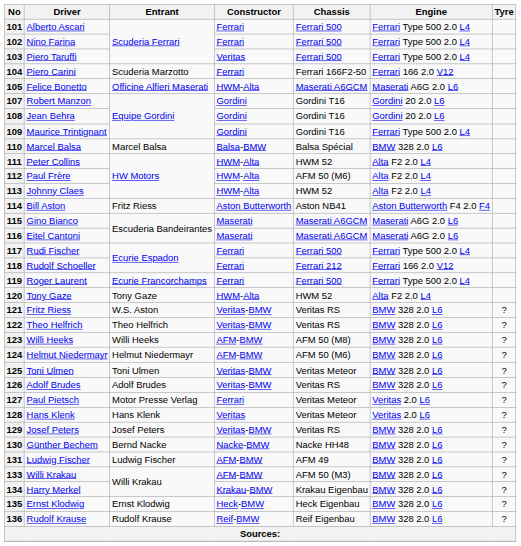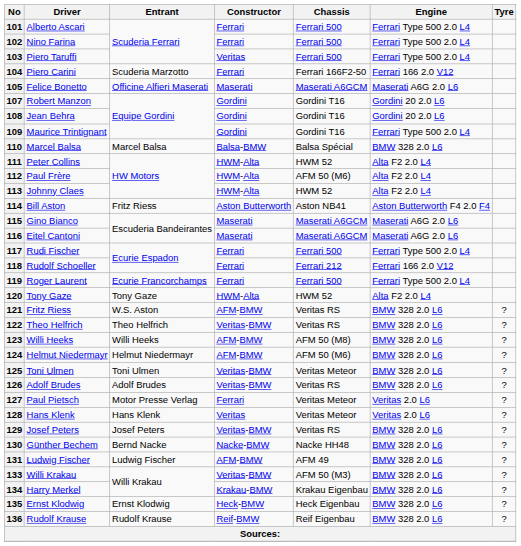 <table class="wikitable sortable" style="font-size: 95%;">
 <tr>
 <th>No</th>
 <th>Driver</th>
 <th>Entrant</th>
 <th>Constructor</th>
 <th>Chassis</th>
 <th>Engine</th>
 <th>Tyre</th>
 </tr>
 <tr>
 <th>101</th>
 <td> <a href='#'>Alberto Ascari</a></td>
 <td rowspan=3><a href='#'>Scuderia Ferrari</a></td>
 <td><a href='#'>Ferrari</a></td>
 <td><a href='#'>Ferrari 500</a></td>
 <td><a href='#'>Ferrari</a> Type 500 2.0 <a href='#'>L4</a></td>
 <td align="center"></td>
 </tr>
 <tr>
 <th>102</th>
 <td> <a href='#'>Nino Farina</a></td>
 <td><a href='#'>Ferrari</a></td>
 <td><a href='#'>Ferrari 500</a></td>
 <td><a href='#'>Ferrari</a> Type 500 2.0 <a href='#'>L4</a></td>
 <td align="center"></td>
 </tr>
 <tr>
 <th>103</th>
 <td> <a href='#'>Piero Taruffi</a></td>
 <td><a href='#'>Veritas</a></td>
 <td><a href='#'>Ferrari 500</a></td>
 <td><a href='#'>Ferrari</a> Type 500 2.0 <a href='#'>L4</a></td>
 <td align="center"></td>
 </tr>
 <tr>
 <th>104</th>
 <td> <a href='#'>Piero Carini</a></td>
 <td>Scuderia Marzotto</td>
 <td><a href='#'>Ferrari</a></td>
 <td>Ferrari 166F2-50</td>
 <td><a href='#'>Ferrari</a> 166 2.0 <a href='#'>V12</a></td>
 <td align="center"></td>
 </tr>
 <tr>
 <th>105</th>
 <td> <a href='#'>Felice Bonetto</a></td>
 <td><a href='#'>Officine Alfieri Maserati</a></td>
-<td><a href='#'>HWM</a>-<a href='#'>Alta</a></td>
+<td><a href='#'>Maserati</a></td>
 <td><a href='#'>Maserati A6GCM</a></td>
 <td><a href='#'>Maserati</a> A6G 2.0 <a href='#'>L6</a></td>
 <td align="center"></td>
 </tr>
 <tr>
 <th>107</th>
 <td> <a href='#'>Robert Manzon</a></td>
 <td rowspan=3><a href='#'>Equipe Gordini</a></td>
 <td><a href='#'>Gordini</a></td>
 <td>Gordini T16</td>
 <td><a href='#'>Gordini</a> 20 2.0 <a href='#'>L6</a></td>
 <td align="center"></td>
 </tr>
 <tr>
 <th>108</th>
 <td> <a href='#'>Jean Behra</a></td>
 <td><a href='#'>Gordini</a></td>
 <td>Gordini T16</td>
 <td><a href='#'>Gordini</a> 20 2.0 <a href='#'>L6</a></td>
 <td align="center"></td>
 </tr>
 <tr>
 <th>109</th>
 <td> <a href='#'>Maurice Trintignant</a></td>
 <td><a href='#'>Gordini</a></td>
 <td>Gordini T16</td>
 <td><a href='#'>Ferrari</a> Type 500 2.0 <a href='#'>L4</a></td>
 <td align="center"></td>
 </tr>
 <tr>
 <th>110</th>
 <td> <a href='#'>Marcel Balsa</a></td>
 <td>Marcel Balsa</td>
 <td><a href='#'>Balsa</a>-<a href='#'>BMW</a></td>
 <td>Balsa Spécial</td>
 <td><a href='#'>BMW</a> 328 2.0 <a href='#'>L6</a></td>
 <td align="center"></td>
 </tr>
 <tr>
 <th>111</th>
 <td> <a href='#'>Peter Collins</a></td>
 <td rowspan=3><a href='#'>HW Motors</a></td>
 <td><a href='#'>HWM</a>-<a href='#'>Alta</a></td>
 <td>HWM 52</td>
 <td><a href='#'>Alta</a> F2 2.0 <a href='#'>L4</a></td>
 <td align="center"></td>
 </tr>
 <tr>
 <th>112</th>
 <td> <a href='#'>Paul Frère</a></td>
 <td><a href='#'>HWM</a>-<a href='#'>Alta</a></td>
 <td>AFM 50 (M6)</td>
 <td><a href='#'>Alta</a> F2 2.0 <a href='#'>L4</a></td>
 <td align="center"></td>
 </tr>
 <tr>
 <th>113</th>
 <td> <a href='#'>Johnny Claes</a></td>
 <td><a href='#'>HWM</a>-<a href='#'>Alta</a></td>
 <td>HWM 52</td>
 <td><a href='#'>Alta</a> F2 2.0 <a href='#'>L4</a></td>
 <td align="center"></td>
 </tr>
 <tr>
 <th>114</th>
 <td> <a href='#'>Bill Aston</a></td>
 <td>Fritz Riess</td>
 <td><a href='#'>Aston Butterworth</a></td>
 <td>Aston NB41</td>
 <td><a href='#'>Aston Butterworth</a> F4 2.0 <a href='#'>F4</a></td>
 <td align="center"></td>
 </tr>
 <tr>
 <th>115</th>
 <td> <a href='#'>Gino Bianco</a></td>
 <td rowspan=2>Escuderia Bandeirantes</td>
 <td><a href='#'>Maserati</a></td>
 <td><a href='#'>Maserati A6GCM</a></td>
 <td><a href='#'>Maserati</a> A6G 2.0 <a href='#'>L6</a></td>
 <td align="center"></td>
 </tr>
 <tr>
 <th>116</th>
 <td> <a href='#'>Eitel Cantoni</a></td>
 <td><a href='#'>Maserati</a></td>
 <td><a href='#'>Maserati A6GCM</a></td>
 <td><a href='#'>Maserati</a> A6G 2.0 <a href='#'>L6</a></td>
 <td align="center"></td>
 </tr>
 <tr>
 <th>117</th>
 <td> <a href='#'>Rudi Fischer</a></td>
 <td rowspan=2><a href='#'>Ecurie Espadon</a></td>
 <td><a href='#'>Ferrari</a></td>
 <td><a href='#'>Ferrari 500</a></td>
 <td><a href='#'>Ferrari</a> Type 500 2.0 <a href='#'>L4</a></td>
 <td align="center"></td>
 </tr>
 <tr>
 <th>118</th>
 <td> <a href='#'>Rudolf Schoeller</a></td>
 <td><a href='#'>Ferrari</a></td>
 <td><a href='#'>Ferrari 212</a></td>
 <td><a href='#'>Ferrari</a> 166 2.0 <a href='#'>V12</a></td>
 <td align="center"></td>
 </tr>
 <tr>
 <th>119</th>
 <td> <a href='#'>Roger Laurent</a></td>
 <td><a href='#'>Ecurie Francorchamps</a></td>
 <td><a href='#'>Ferrari</a></td>
 <td><a href='#'>Ferrari 500</a></td>
 <td><a href='#'>Ferrari</a> Type 500 2.0 <a href='#'>L4</a></td>
 <td align="center"></td>
 </tr>
 <tr>
 <th>120</th>
 <td> <a href='#'>Tony Gaze</a></td>
 <td>Tony Gaze</td>
 <td><a href='#'>HWM</a>-<a href='#'>Alta</a></td>
 <td>HWM 52</td>
 <td><a href='#'>Alta</a> F2 2.0 <a href='#'>L4</a></td>
 <td align="center"></td>
 </tr>
 <tr>
 <th>121</th>
 <td> <a href='#'>Fritz Riess</a></td>
 <td>W.S. Aston</td>
-<td><a href='#'>Veritas</a>-<a href='#'>BMW</a></td>
+<td><a href='#'>AFM</a>-<a href='#'>BMW</a></td>
 <td>Veritas RS</td>
 <td><a href='#'>BMW</a> 328 2.0 <a href='#'>L6</a></td>
 <td align="center">?</td>
 </tr>
 <tr>
 <th>122</th>
 <td> <a href='#'>Theo Helfrich</a></td>
 <td>Theo Helfrich</td>
 <td><a href='#'>Veritas</a>-<a href='#'>BMW</a></td>
 <td>Veritas RS</td>
 <td><a href='#'>BMW</a> 328 2.0 <a href='#'>L6</a></td>
 <td align="center">?</td>
 </tr>
 <tr>
 <th>123</th>
 <td> <a href='#'>Willi Heeks</a></td>
 <td>Willi Heeks</td>
 <td><a href='#'>AFM</a>-<a href='#'>BMW</a></td>
 <td>AFM 50 (M8)</td>
 <td><a href='#'>BMW</a> 328 2.0 <a href='#'>L6</a></td>
 <td align="center">?</td>
 </tr>
 <tr>
 <th>124</th>
 <td> <a href='#'>Helmut Niedermayr</a></td>
 <td>Helmut Niedermayr</td>
 <td><a href='#'>AFM</a>-<a href='#'>BMW</a></td>
 <td>AFM 50 (M6)</td>
 <td><a href='#'>BMW</a> 328 2.0 <a href='#'>L6</a></td>
 <td align="center">?</td>
 </tr>
 <tr>
 <th>125</th>
 <td> <a href='#'>Toni Ulmen</a></td>
 <td>Toni Ulmen</td>
 <td><a href='#'>Veritas</a>-<a href='#'>BMW</a></td>
 <td>Veritas Meteor</td>
 <td><a href='#'>BMW</a> 328 2.0 <a href='#'>L6</a></td>
 <td align="center">?</td>
 </tr>
 <tr>
 <th>126</th>
 <td> <a href='#'>Adolf Brudes</a></td>
 <td>Adolf Brudes</td>
 <td><a href='#'>Veritas</a>-<a href='#'>BMW</a></td>
 <td>Veritas RS</td>
 <td><a href='#'>BMW</a> 328 2.0 <a href='#'>L6</a></td>
 <td align="center">?</td>
 </tr>
 <tr>
 <th>127</th>
 <td> <a href='#'>Paul Pietsch</a></td>
 <td>Motor Presse Verlag</td>
 <td><a href='#'>Ferrari</a></td>
 <td>Veritas Meteor</td>
 <td><a href='#'>Veritas</a> 2.0 <a href='#'>L6</a></td>
 <td align="center">?</td>
 </tr>
 <tr>
 <th>128</th>
 <td> <a href='#'>Hans Klenk</a></td>
 <td>Hans Klenk</td>
 <td><a href='#'>Veritas</a></td>
 <td>Veritas Meteor</td>
 <td><a href='#'>Veritas</a> 2.0 <a href='#'>L6</a></td>
 <td align="center">?</td>
 </tr>
 <tr>
 <th>129</th>
 <td> <a href='#'>Josef Peters</a></td>
 <td>Josef Peters</td>
 <td><a href='#'>Veritas</a>-<a href='#'>BMW</a></td>
 <td>Veritas RS</td>
 <td><a href='#'>BMW</a> 328 2.0 <a href='#'>L6</a></td>
 <td align="center">?</td>
 </tr>
 <tr>
 <th>130</th>
 <td> <a href='#'>Günther Bechem</a></td>
 <td>Bernd Nacke</td>
 <td><a href='#'>Nacke</a>-<a href='#'>BMW</a></td>
 <td>Nacke HH48</td>
 <td><a href='#'>BMW</a> 328 2.0 <a href='#'>L6</a></td>
 <td align="center">?</td>
 </tr>
 <tr>
 <th>131</th>
 <td> <a href='#'>Ludwig Fischer</a></td>
 <td>Ludwig Fischer</td>
 <td><a href='#'>AFM</a>-<a href='#'>BMW</a></td>
 <td>AFM 49</td>
 <td><a href='#'>BMW</a> 328 2.0 <a href='#'>L6</a></td>
 <td align="center">?</td>
 </tr>
 <tr>
 <th>133</th>
 <td> <a href='#'>Willi Krakau</a></td>
 <td rowspan=2>Willi Krakau</td>
-<td><a href='#'>AFM</a>-<a href='#'>BMW</a></td>
+<td><a href='#'>Veritas</a>-<a href='#'>BMW</a></td>
 <td>AFM 50 (M3)</td>
 <td><a href='#'>BMW</a> 328 2.0 <a href='#'>L6</a></td>
 <td align="center">?</td>
 </tr>
 <tr>
 <th>134</th>
 <td> <a href='#'>Harry Merkel</a></td>
 <td><a href='#'>Krakau</a>-<a href='#'>BMW</a></td>
 <td>Krakau Eigenbau</td>
 <td><a href='#'>BMW</a> 328 2.0 <a href='#'>L6</a></td>
 <td align="center">?</td>
 </tr>
 <tr>
 <th>135</th>
 <td> <a href='#'>Ernst Klodwig</a></td>
 <td>Ernst Klodwig</td>
 <td><a href='#'>Heck</a>-<a href='#'>BMW</a></td>
 <td>Heck Eigenbau</td>
 <td><a href='#'>BMW</a> 328 2.0 <a href='#'>L6</a></td>
 <td align="center">?</td>
 </tr>
 <tr>
 <th>136</th>
 <td> <a href='#'>Rudolf Krause</a></td>
 <td>Rudolf Krause</td>
 <td><a href='#'>Reif</a>-<a href='#'>BMW</a></td>
 <td>Reif Eigenbau</td>
 <td><a href='#'>BMW</a> 328 2.0 <a href='#'>L6</a></td>
 <td align="center">?</td>
 </tr>
 <tr style="background-color:#E5E4E2" align="center">
 <th colspan=7>Sources:</th>
 </tr>
 <tr>
 </tr>
 </table>
